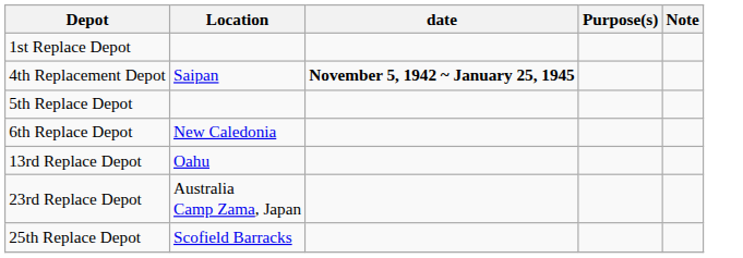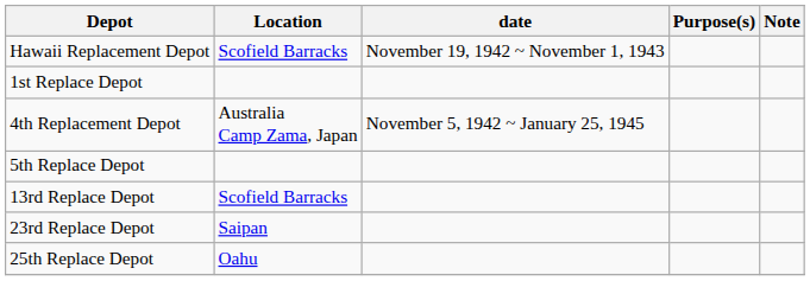 <table class="wikitable" style="font-size:small;">
 <tr>
 <th>Depot</th>
 <th>Location</th>
 <th>date</th>
 <th>Purpose(s)</th>
 <th>Note</th>
+</tr>
+<tr>
+<td>Hawaii Replacement Depot</td>
+<td><a href='#'>Scofield Barracks</a></td>
+<td>November 19, 1942 ~ November 1, 1943</td>
+<td></td>
+<td></td>
 </tr>
 <tr>
 <td>1st Replace Depot</td>
 <td></td>
 <td></td>
 <td></td>
 <td></td>
 </tr>
 <tr>
 <td>4th Replacement Depot</td>
-<td><a href='#'>Saipan</a></td>
-<td><strong>November 5, 1942 ~ January 25, 1945</strong></td>
+<td>Australia<br> <a href='#'>Camp Zama</a>, Japan</td>
+<td>November 5, 1942 ~ January 25, 1945</td>
 <td></td>
 <td></td>
 </tr>
 <tr>
 <td>5th Replace Depot</td>
 <td></td>
 <td></td>
 <td></td>
 <td></td>
 </tr>
 <tr>
-<td>6th Replace Depot</td>
-<td><a href='#'>New Caledonia</a></td>
-<td></td>
-<td></td>
-<td></td>
-</tr>
-<tr>
 <td>13rd Replace Depot</td>
-<td><a href='#'>Oahu</a></td>
+<td><a href='#'>Scofield Barracks</a></td>
 <td></td>
 <td></td>
 <td></td>
 </tr>
 <tr>
 <td>23rd Replace Depot</td>
-<td>Australia<br> <a href='#'>Camp Zama</a>, Japan</td>
+<td><a href='#'>Saipan</a></td>
 <td></td>
 <td></td>
 <td></td>
 </tr>
 <tr>
 <td>25th Replace Depot</td>
-<td><a href='#'>Scofield Barracks</a></td>
+<td><a href='#'>Oahu</a></td>
 <td></td>
 <td></td>
 <td></td>
 </tr>
 <tr>
 </tr>
 </table>
